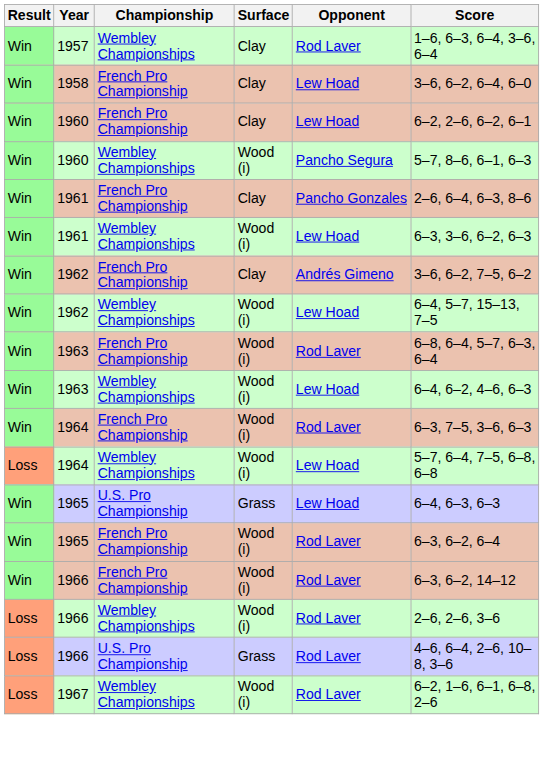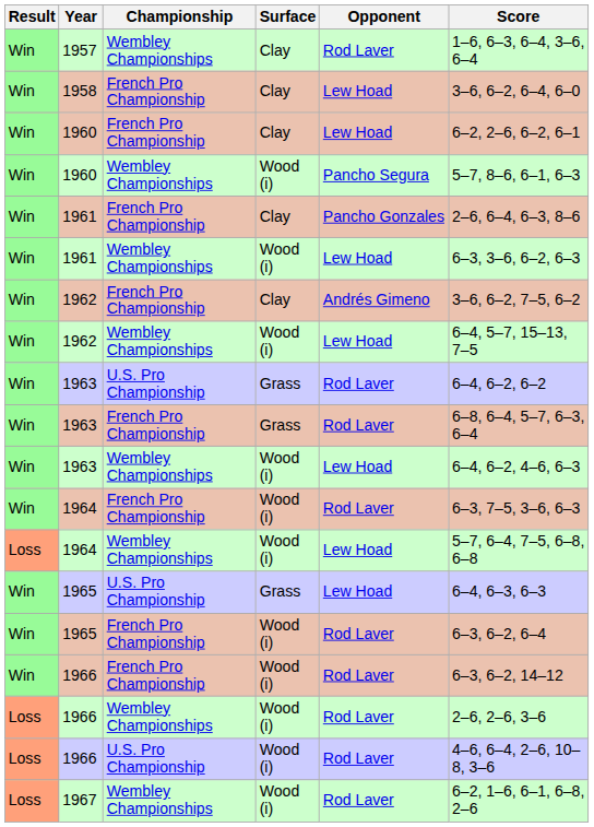 <table class="sortable wikitable">
 <tr>
 <th style="width:40px">Result</th>
 <th style="width:40px">Year</th>
 <th style="width:170px">Championship</th>
 <th style="width:50px">Surface</th>
 <th style="width:150px">Opponent</th>
 <th style="width:180px" class="unsortable">Score</th>
 </tr>
 <tr bgcolor="#CCFFCC">
 <td style="background:#98fb98;">Win</td>
 <td>1957</td>
 <td><a href='#'>Wembley Championships</a></td>
 <td>Clay</td>
 <td> <a href='#'>Rod Laver</a></td>
 <td>1–6, 6–3, 6–4, 3–6, 6–4</td>
 </tr>
 <tr bgcolor="#EBC2AF">
 <td style="background:#98fb98;">Win</td>
 <td>1958</td>
 <td><a href='#'>French Pro Championship</a></td>
 <td>Clay</td>
 <td> <a href='#'>Lew Hoad</a></td>
 <td>3–6, 6–2, 6–4, 6–0</td>
 </tr>
 <tr bgcolor="#EBC2AF">
 <td style="background:#98fb98;">Win</td>
 <td>1960</td>
 <td><a href='#'>French Pro Championship</a></td>
 <td>Clay</td>
 <td> <a href='#'>Lew Hoad</a></td>
 <td>6–2, 2–6, 6–2, 6–1</td>
 </tr>
 <tr bgcolor="#CCFFCC">
 <td style="background:#98fb98;">Win</td>
 <td>1960</td>
 <td><a href='#'>Wembley Championships</a></td>
 <td>Wood (i)</td>
 <td> <a href='#'>Pancho Segura</a></td>
 <td>5–7, 8–6, 6–1, 6–3</td>
 </tr>
 <tr bgcolor="#EBC2AF">
 <td style="background:#98fb98;">Win</td>
 <td>1961</td>
 <td><a href='#'>French Pro Championship</a></td>
 <td>Clay</td>
 <td> <a href='#'>Pancho Gonzales</a></td>
 <td>2–6, 6–4, 6–3, 8–6</td>
 </tr>
 <tr bgcolor="#CCFFCC">
 <td style="background:#98fb98;">Win</td>
 <td>1961</td>
 <td><a href='#'>Wembley Championships</a></td>
 <td>Wood (i)</td>
 <td> <a href='#'>Lew Hoad</a></td>
 <td>6–3, 3–6, 6–2, 6–3</td>
 </tr>
 <tr bgcolor="#EBC2AF">
 <td style="background:#98fb98;">Win</td>
 <td>1962</td>
 <td><a href='#'>French Pro Championship</a></td>
 <td>Clay</td>
 <td> <a href='#'>Andrés Gimeno</a></td>
 <td>3–6, 6–2, 7–5, 6–2</td>
 </tr>
 <tr bgcolor="#CCFFCC">
 <td style="background:#98fb98;">Win</td>
 <td>1962</td>
 <td><a href='#'>Wembley Championships</a></td>
 <td>Wood (i)</td>
 <td> <a href='#'>Lew Hoad</a></td>
 <td>6–4, 5–7, 15–13, 7–5</td>
 </tr>
+<tr bgcolor="#CCCCFF">
+<td style="background:#98fb98;">Win</td>
+<td>1963</td>
+<td><a href='#'>U.S. Pro Championship</a></td>
+<td>Grass</td>
+<td> <a href='#'>Rod Laver</a></td>
+<td>6–4, 6–2, 6–2</td>
+</tr>
 <tr bgcolor="#EBC2AF">
 <td style="background:#98fb98;">Win</td>
 <td>1963</td>
 <td><a href='#'>French Pro Championship</a></td>
-<td>Wood (i)</td>
+<td>Grass</td>
 <td> <a href='#'>Rod Laver</a></td>
 <td>6–8, 6–4, 5–7, 6–3, 6–4</td>
 </tr>
 <tr bgcolor="#CCFFCC">
 <td style="background:#98fb98;">Win</td>
 <td>1963</td>
 <td><a href='#'>Wembley Championships</a></td>
 <td>Wood (i)</td>
 <td> <a href='#'>Lew Hoad</a></td>
 <td>6–4, 6–2, 4–6, 6–3</td>
 </tr>
 <tr bgcolor="#EBC2AF">
 <td style="background:#98fb98;">Win</td>
 <td>1964</td>
 <td><a href='#'>French Pro Championship</a></td>
 <td>Wood (i)</td>
 <td> <a href='#'>Rod Laver</a></td>
 <td>6–3, 7–5, 3–6, 6–3</td>
 </tr>
 <tr bgcolor="#CCFFCC">
 <td style="background:#ffa07a;">Loss</td>
 <td>1964</td>
 <td><a href='#'>Wembley Championships</a></td>
 <td>Wood (i)</td>
 <td> <a href='#'>Lew Hoad</a></td>
 <td>5–7, 6–4, 7–5, 6–8, 6–8</td>
 </tr>
 <tr bgcolor="#CCCCFF">
 <td style="background:#98fb98;">Win</td>
 <td>1965</td>
 <td><a href='#'>U.S. Pro Championship</a></td>
 <td>Grass</td>
 <td> <a href='#'>Lew Hoad</a></td>
 <td>6–4, 6–3, 6–3</td>
 </tr>
 <tr bgcolor="#EBC2AF">
 <td style="background:#98fb98;">Win</td>
 <td>1965</td>
 <td><a href='#'>French Pro Championship</a></td>
 <td>Wood (i)</td>
 <td> <a href='#'>Rod Laver</a></td>
 <td>6–3, 6–2, 6–4</td>
 </tr>
 <tr bgcolor="#EBC2AF">
 <td style="background:#98fb98;">Win</td>
 <td>1966</td>
 <td><a href='#'>French Pro Championship</a></td>
 <td>Wood (i)</td>
 <td> <a href='#'>Rod Laver</a></td>
 <td>6–3, 6–2, 14–12</td>
 </tr>
 <tr bgcolor="#CCFFCC">
 <td style="background:#ffa07a;">Loss</td>
 <td>1966</td>
 <td><a href='#'>Wembley Championships</a></td>
 <td>Wood (i)</td>
 <td> <a href='#'>Rod Laver</a></td>
 <td>2–6, 2–6, 3–6</td>
 </tr>
 <tr bgcolor="#CCCCFF">
 <td style="background:#ffa07a;">Loss</td>
 <td>1966</td>
 <td><a href='#'>U.S. Pro Championship</a></td>
-<td>Grass</td>
+<td>Wood (i)</td>
 <td> <a href='#'>Rod Laver</a></td>
 <td>4–6, 6–4, 2–6, 10–8, 3–6</td>
 </tr>
 <tr bgcolor="#CCFFCC">
 <td style="background:#ffa07a;">Loss</td>
 <td>1967</td>
 <td><a href='#'>Wembley Championships</a></td>
 <td>Wood (i)</td>
 <td> <a href='#'>Rod Laver</a></td>
 <td>6–2, 1–6, 6–1, 6–8, 2–6</td>
 </tr>
 </table>
